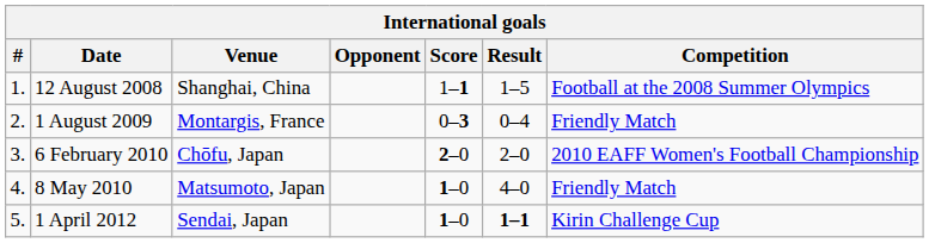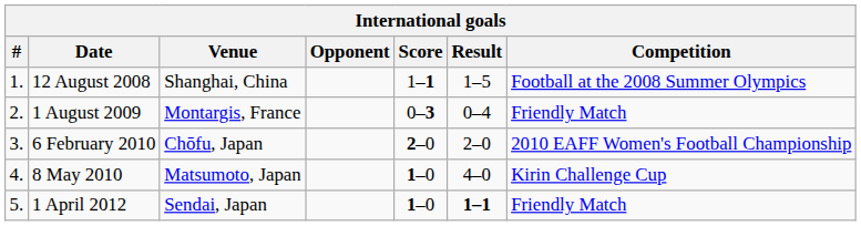 <table class="wikitable" style="font-size:90%; text-align:left;">
 <tr>
 <th colspan="7"><strong>International goals</strong></th>
 </tr>
 <tr>
 <th>#</th>
 <th>Date</th>
 <th>Venue</th>
 <th>Opponent</th>
 <th>Score</th>
 <th>Result</th>
 <th>Competition</th>
 </tr>
 <tr>
 <td>1.</td>
 <td>12 August 2008</td>
 <td>Shanghai, China</td>
 <td></td>
 <td align="center">1–<strong>1</strong></td>
 <td align="center">1–5</td>
 <td><a href='#'>Football at the 2008 Summer Olympics</a></td>
 </tr>
 <tr>
 <td>2.</td>
 <td>1 August 2009</td>
 <td><a href='#'>Montargis</a>, France</td>
 <td></td>
 <td align="center">0–<strong>3</strong></td>
 <td align="center">0–4</td>
 <td><a href='#'>Friendly Match</a></td>
 </tr>
 <tr>
 <td>3.</td>
 <td>6 February 2010</td>
 <td><a href='#'>Chōfu</a>, Japan</td>
 <td></td>
 <td align="center"><strong>2</strong>–0</td>
 <td align="center">2–0</td>
 <td><a href='#'>2010 EAFF Women's Football Championship</a></td>
 </tr>
 <tr>
 <td>4.</td>
 <td>8 May 2010</td>
 <td><a href='#'>Matsumoto</a>, Japan</td>
 <td></td>
 <td align="center"><strong>1</strong>–0</td>
 <td align="center">4–0</td>
-<td><a href='#'>Friendly Match</a></td>
+<td><a href='#'>Kirin Challenge Cup</a></td>
 </tr>
 <tr>
 <td>5.</td>
 <td>1 April 2012</td>
 <td><a href='#'>Sendai</a>, Japan</td>
 <td></td>
 <td align="center"><strong>1</strong>–0</td>
 <td align="center"><strong>1–1</strong></td>
-<td><a href='#'>Kirin Challenge Cup</a></td>
+<td><a href='#'>Friendly Match</a></td>
 </tr>
 </table>
